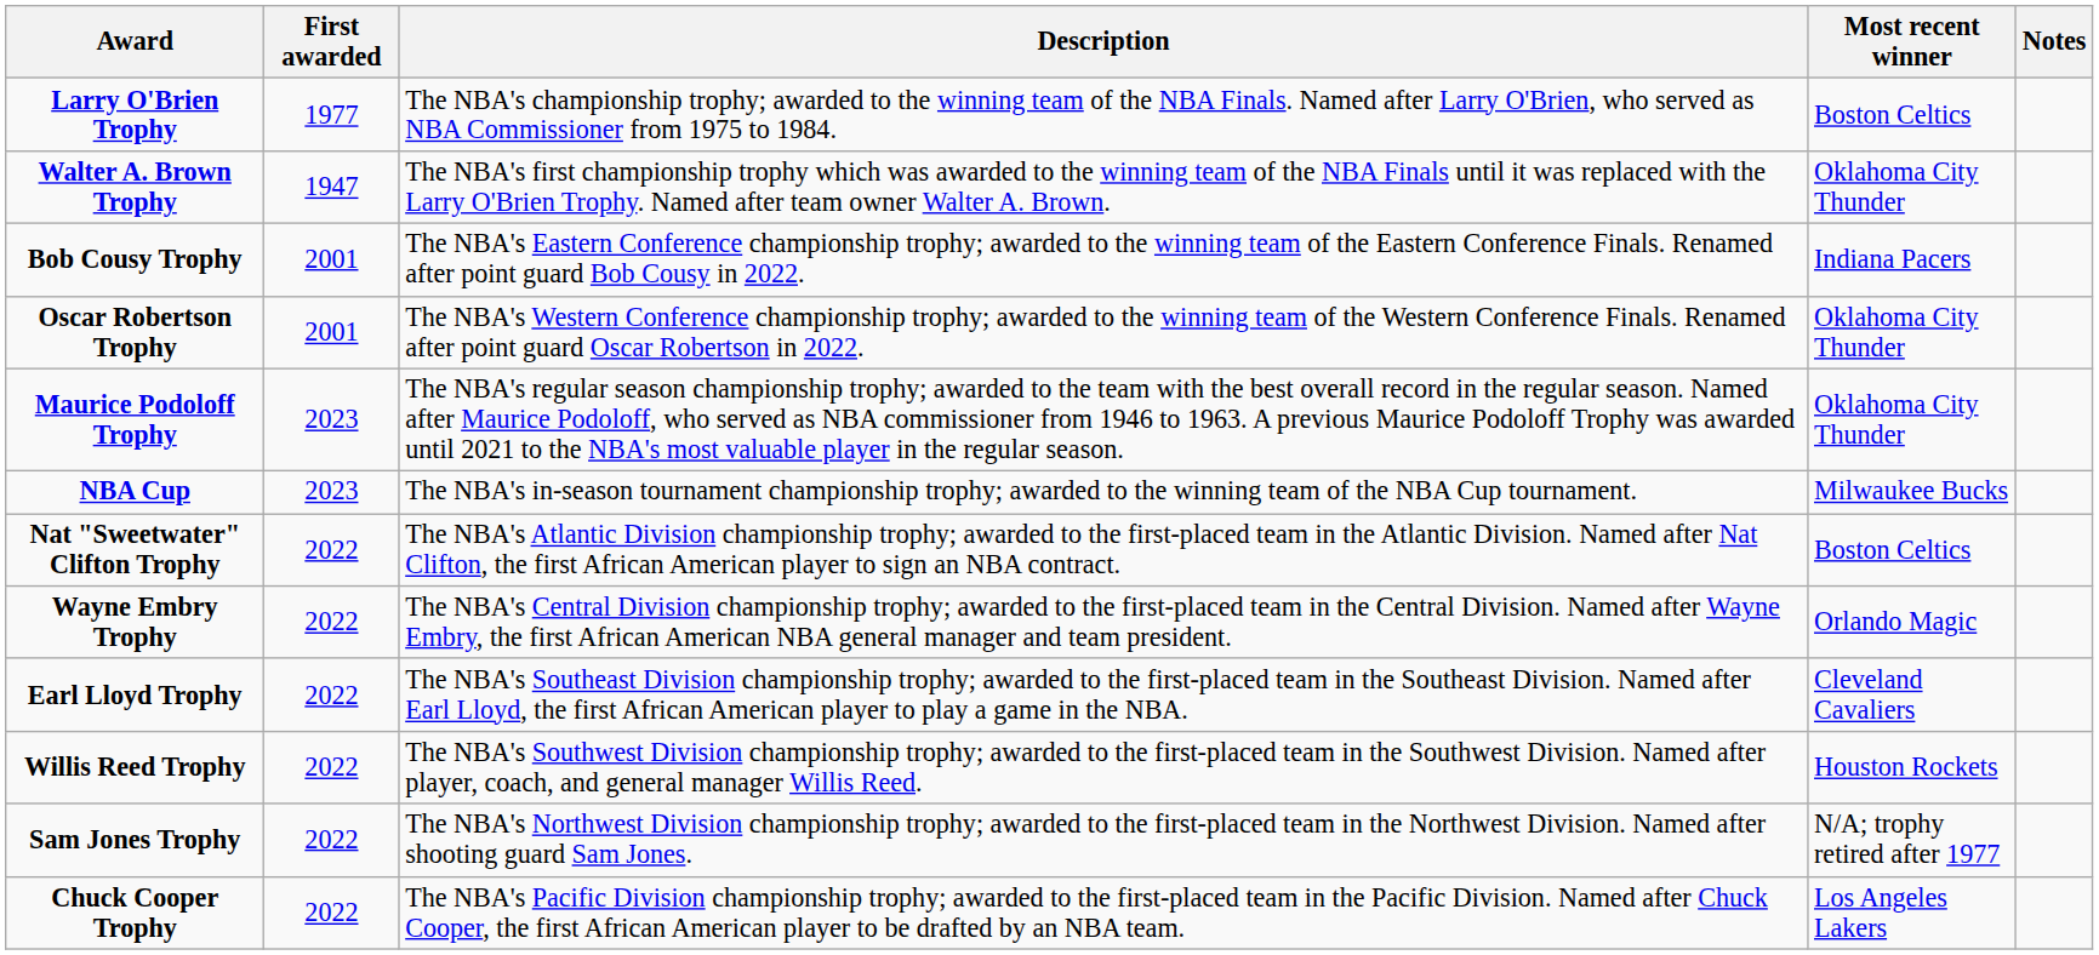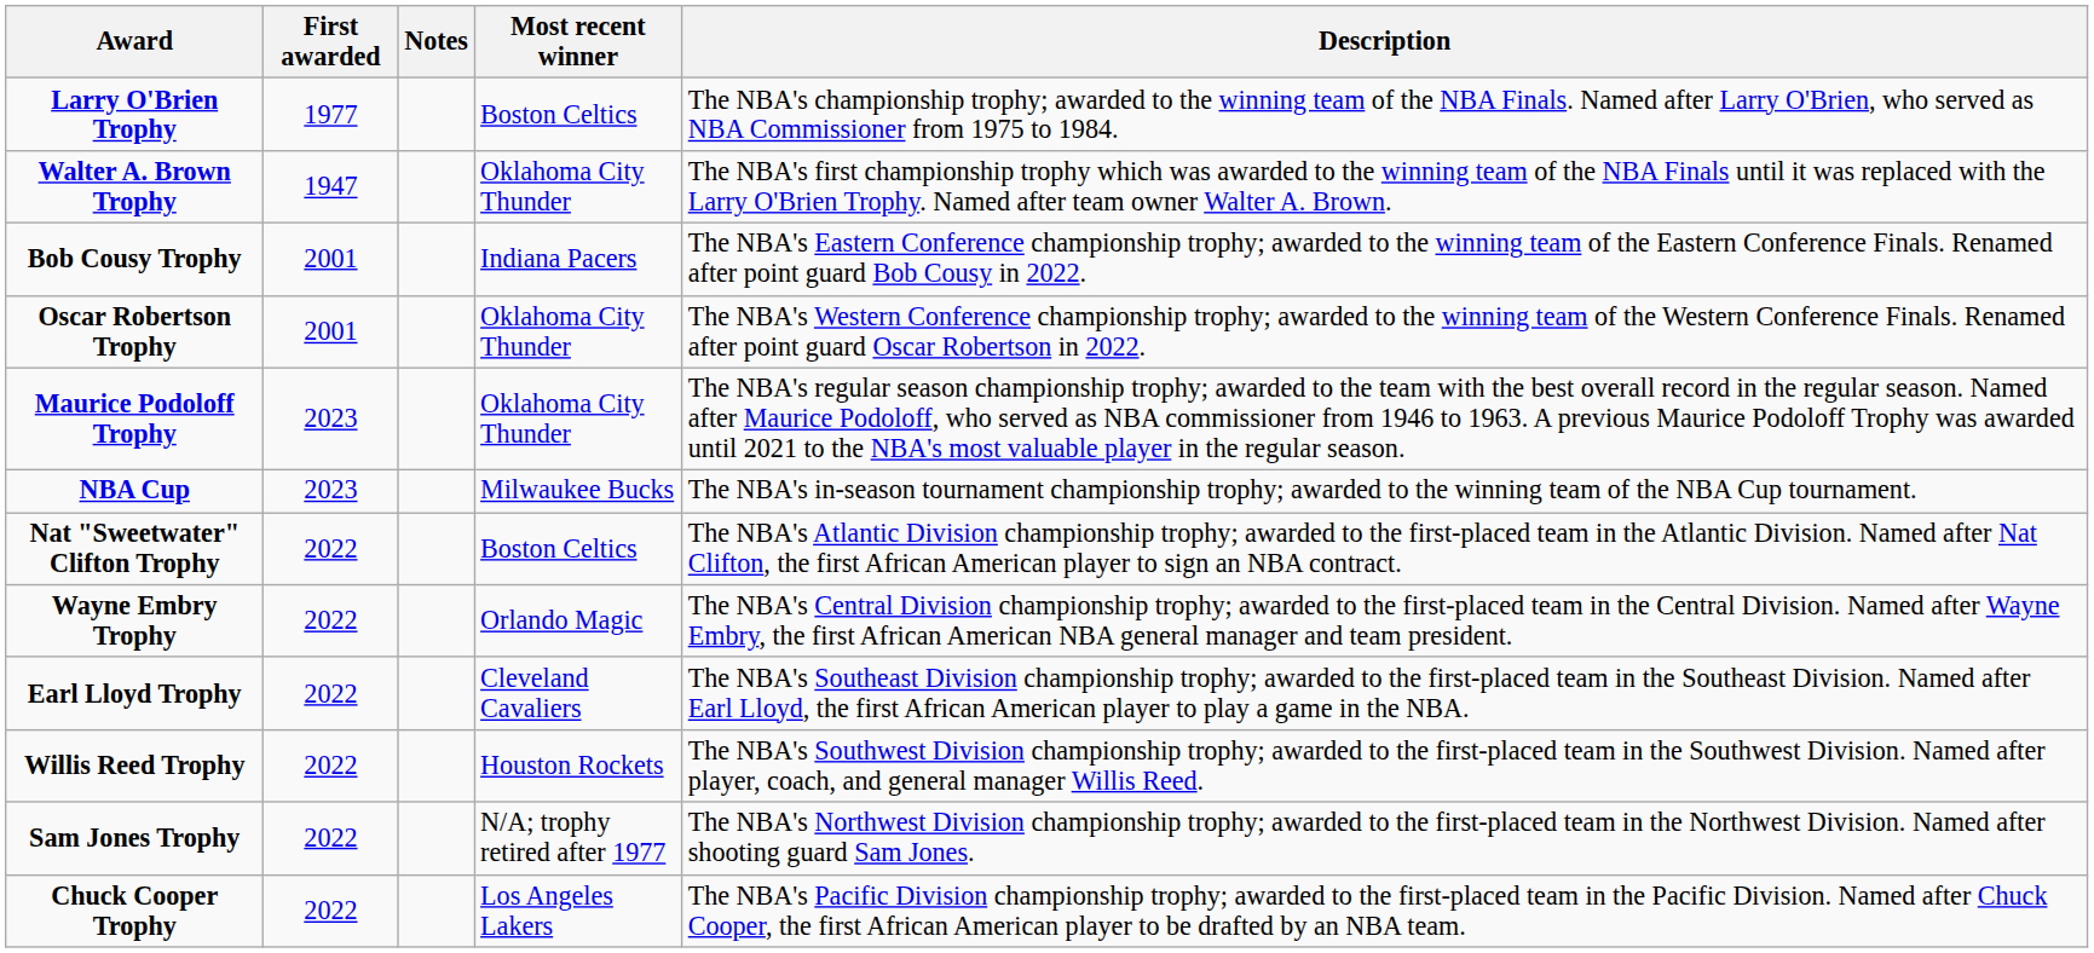 <table class="wikitable plainrowheaders sortable" summary="Image, Award (sortable), Created (sortable), Description, Most recent winner and Notes">
 <tr>
 <th scope="col">Award</th>
 <th scope="col">First awarded</th>
+<th scope="col" class="unsortable">Notes</th>
+<th scope="col" class="unsortable">Most recent winner</th>
 <th scope="col" class="unsortable">Description</th>
-<th scope="col" class="unsortable">Most recent winner</th>
-<th scope="col" class="unsortable">Notes</th>
 </tr>
 <tr>
 <th scope="row" style="background-color:transparent;"><a href='#'>Larry O'Brien Trophy</a></th>
 <td align="center"><a href='#'>1977</a></td>
+<td align="center"></td>
+<td><a href='#'>Boston Celtics</a></td>
 <td>The NBA's championship trophy; awarded to the <a href='#'>winning team</a> of the <a href='#'>NBA Finals</a>. Named after <a href='#'>Larry O'Brien</a>, who served as <a href='#'>NBA Commissioner</a> from 1975 to 1984.</td>
-<td><a href='#'>Boston Celtics</a></td>
-<td align="center"></td>
 </tr>
 <tr>
 <th scope="row" style="background-color:transparent;"><a href='#'>Walter A. Brown Trophy</a></th>
 <td align="center"><a href='#'>1947</a></td>
+<td align="center"></td>
+<td><a href='#'>Oklahoma City Thunder</a></td>
 <td>The NBA's first championship trophy which was awarded to the <a href='#'>winning team</a> of the <a href='#'>NBA Finals</a> until it was replaced with the <a href='#'>Larry O'Brien Trophy</a>. Named after team owner <a href='#'>Walter A. Brown</a>.</td>
-<td><a href='#'>Oklahoma City Thunder</a></td>
-<td align="center"></td>
 </tr>
 <tr>
 <th scope="row" style="background-color:transparent;">Bob Cousy Trophy</th>
 <td align="center"><a href='#'>2001</a></td>
+<td align="center"></td>
+<td><a href='#'>Indiana Pacers</a></td>
 <td>The NBA's <a href='#'>Eastern Conference</a> championship trophy; awarded to the <a href='#'>winning team</a> of the Eastern Conference Finals. Renamed after point guard <a href='#'>Bob Cousy</a> in <a href='#'>2022</a>.</td>
-<td><a href='#'>Indiana Pacers</a></td>
-<td align="center"></td>
 </tr>
 <tr>
 <th scope="row" style="background-color:transparent;">Oscar Robertson Trophy</th>
 <td align="center"><a href='#'>2001</a></td>
+<td align="center"></td>
+<td><a href='#'>Oklahoma City Thunder</a></td>
 <td>The NBA's <a href='#'>Western Conference</a> championship trophy; awarded to the <a href='#'>winning team</a> of the Western Conference Finals. Renamed after point guard <a href='#'>Oscar Robertson</a> in <a href='#'>2022</a>.</td>
-<td><a href='#'>Oklahoma City Thunder</a></td>
-<td align="center"></td>
 </tr>
 <tr>
 <th scope="row" style="background-color:transparent;"><a href='#'>Maurice Podoloff Trophy</a></th>
 <td align="center"><a href='#'>2023</a></td>
+<td align="center"></td>
+<td><a href='#'>Oklahoma City Thunder</a></td>
 <td>The NBA's regular season championship trophy; awarded to the team with the best overall record in the regular season. Named after <a href='#'>Maurice Podoloff</a>, who served as NBA commissioner from 1946 to 1963. A previous Maurice Podoloff Trophy was awarded until 2021 to the <a href='#'>NBA's most valuable player</a> in the regular season.</td>
-<td><a href='#'>Oklahoma City Thunder</a></td>
-<td align="center"></td>
 </tr>
 <tr>
 <th scope="row" style="background-color:transparent;"><a href='#'>NBA Cup</a></th>
 <td align="center"><a href='#'>2023</a></td>
+<td align="center"></td>
+<td><a href='#'>Milwaukee Bucks</a></td>
 <td>The NBA's in-season tournament championship trophy; awarded to the winning team of the NBA Cup tournament.</td>
-<td><a href='#'>Milwaukee Bucks</a></td>
-<td align="center"></td>
 </tr>
 <tr>
 <th scope="row" style="background-color:transparent;">Nat "Sweetwater" Clifton Trophy</th>
 <td align="center"><a href='#'>2022</a></td>
+<td align="center"></td>
+<td><a href='#'>Boston Celtics</a></td>
 <td>The NBA's <a href='#'>Atlantic Division</a> championship trophy; awarded to the first-placed team in the Atlantic Division. Named after <a href='#'>Nat Clifton</a>, the first African American player to sign an NBA contract.</td>
-<td><a href='#'>Boston Celtics</a></td>
-<td align="center"></td>
 </tr>
 <tr>
 <th scope="row" style="background-color:transparent;">Wayne Embry Trophy</th>
 <td align="center"><a href='#'>2022</a></td>
+<td align="center"></td>
+<td><a href='#'>Orlando Magic</a></td>
 <td>The NBA's <a href='#'>Central Division</a> championship trophy; awarded to the first-placed team in the Central Division. Named after <a href='#'>Wayne Embry</a>, the first African American NBA general manager and team president.</td>
-<td><a href='#'>Orlando Magic</a></td>
-<td align="center"></td>
 </tr>
 <tr>
 <th scope="row" style="background-color:transparent;">Earl Lloyd Trophy</th>
 <td align="center"><a href='#'>2022</a></td>
+<td align="center"></td>
+<td><a href='#'>Cleveland Cavaliers</a></td>
 <td>The NBA's <a href='#'>Southeast Division</a> championship trophy; awarded to the first-placed team in the Southeast Division. Named after <a href='#'>Earl Lloyd</a>, the first African American player to play a game in the NBA.</td>
-<td><a href='#'>Cleveland Cavaliers</a></td>
-<td align="center"></td>
 </tr>
 <tr>
 <th scope="row" style="background-color:transparent;">Willis Reed Trophy</th>
 <td align="center"><a href='#'>2022</a></td>
+<td align="center"></td>
+<td><a href='#'>Houston Rockets</a></td>
 <td>The NBA's <a href='#'>Southwest Division</a> championship trophy; awarded to the first-placed team in the Southwest Division. Named after player, coach, and general manager <a href='#'>Willis Reed</a>.</td>
-<td><a href='#'>Houston Rockets</a></td>
-<td align="center"></td>
 </tr>
 <tr>
 <th scope="row" style="background-color:transparent;">Sam Jones Trophy</th>
 <td align="center"><a href='#'>2022</a></td>
+<td align="center"></td>
+<td>N/A; trophy retired after <a href='#'>1977</a></td>
 <td>The NBA's <a href='#'>Northwest Division</a> championship trophy; awarded to the first-placed team in the Northwest Division. Named after shooting guard <a href='#'>Sam Jones</a>.</td>
-<td>N/A; trophy retired after <a href='#'>1977</a></td>
-<td align="center"></td>
 </tr>
 <tr>
 <th scope="row" style="background-color:transparent;">Chuck Cooper Trophy</th>
 <td align="center"><a href='#'>2022</a></td>
+<td align="center"></td>
+<td><a href='#'>Los Angeles Lakers</a></td>
 <td>The NBA's <a href='#'>Pacific Division</a> championship trophy; awarded to the first-placed team in the Pacific Division. Named after <a href='#'>Chuck Cooper</a>, the first African American player to be drafted by an NBA team.</td>
-<td><a href='#'>Los Angeles Lakers</a></td>
-<td align="center"></td>
 </tr>
 </table>
